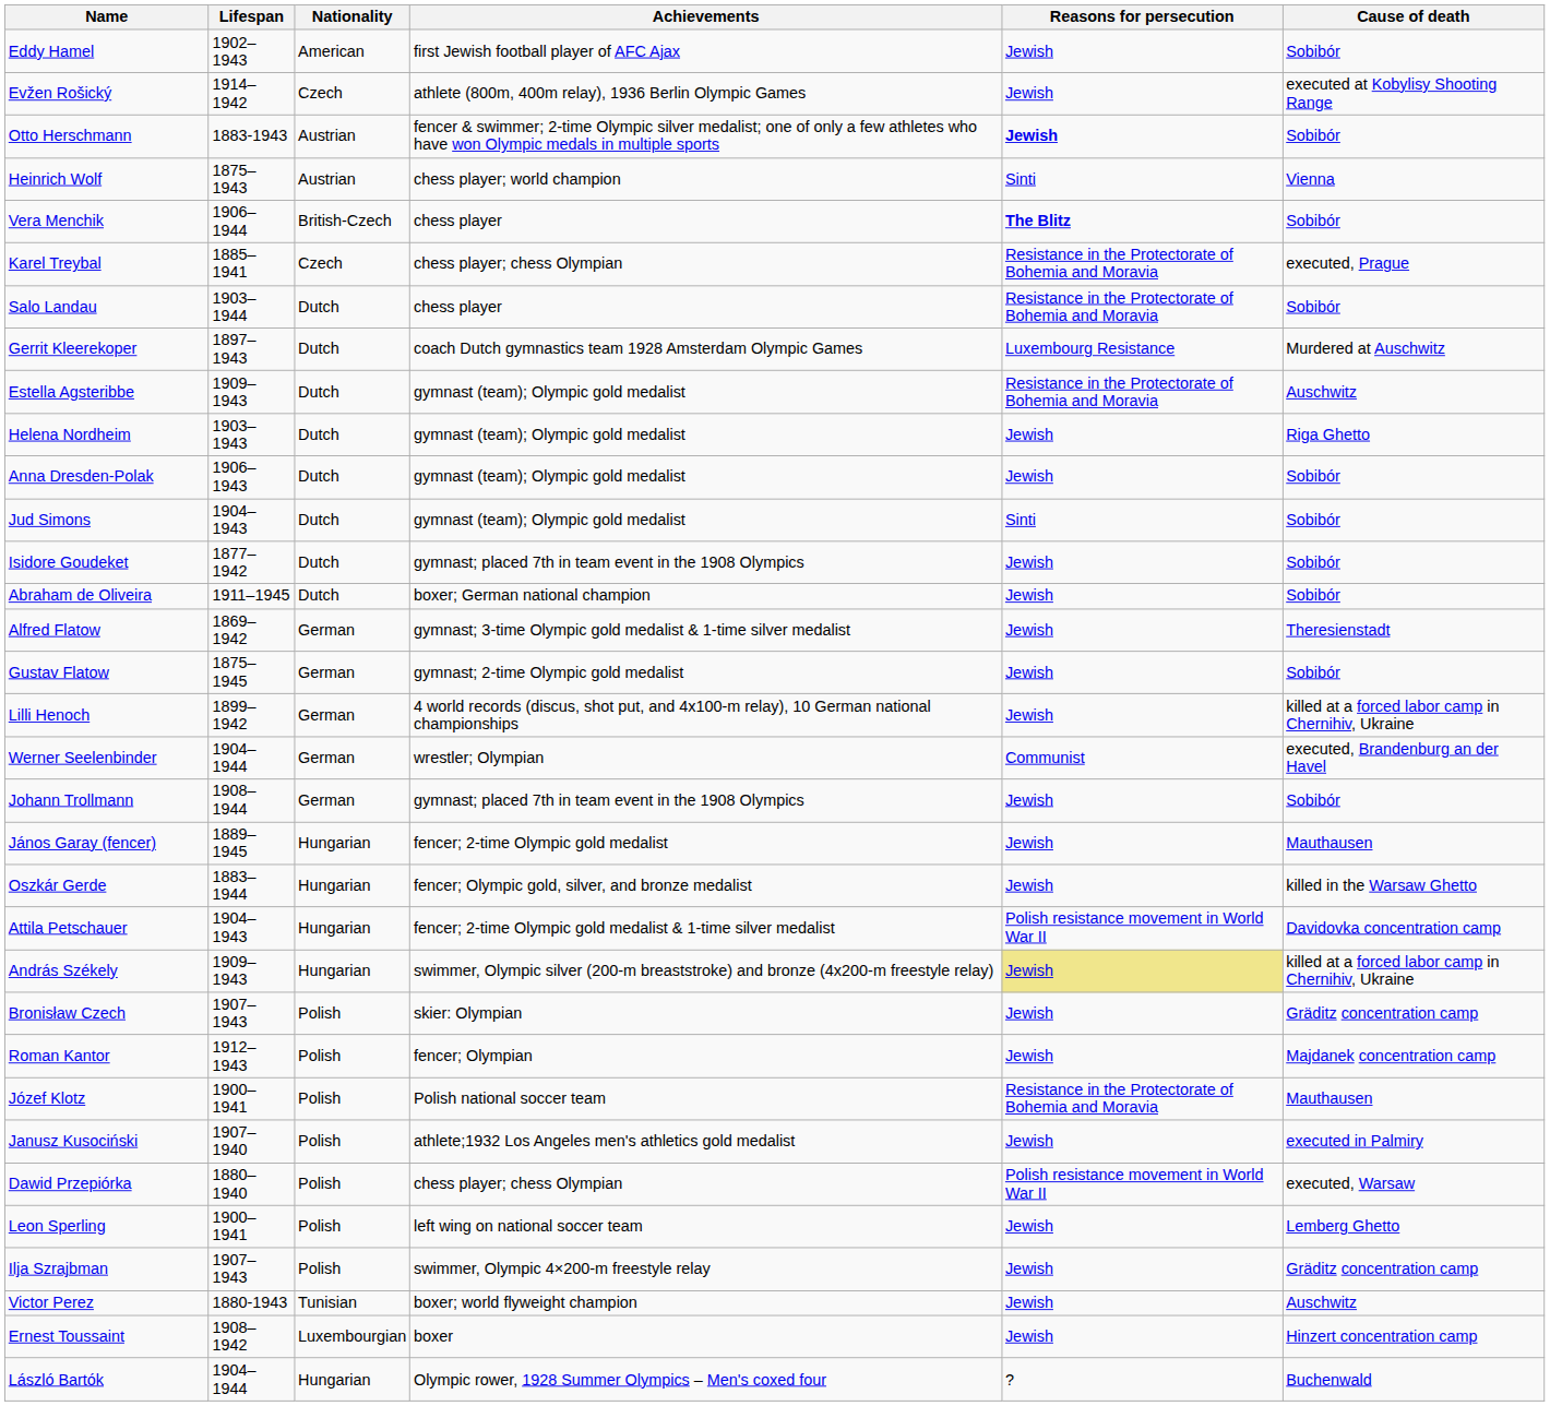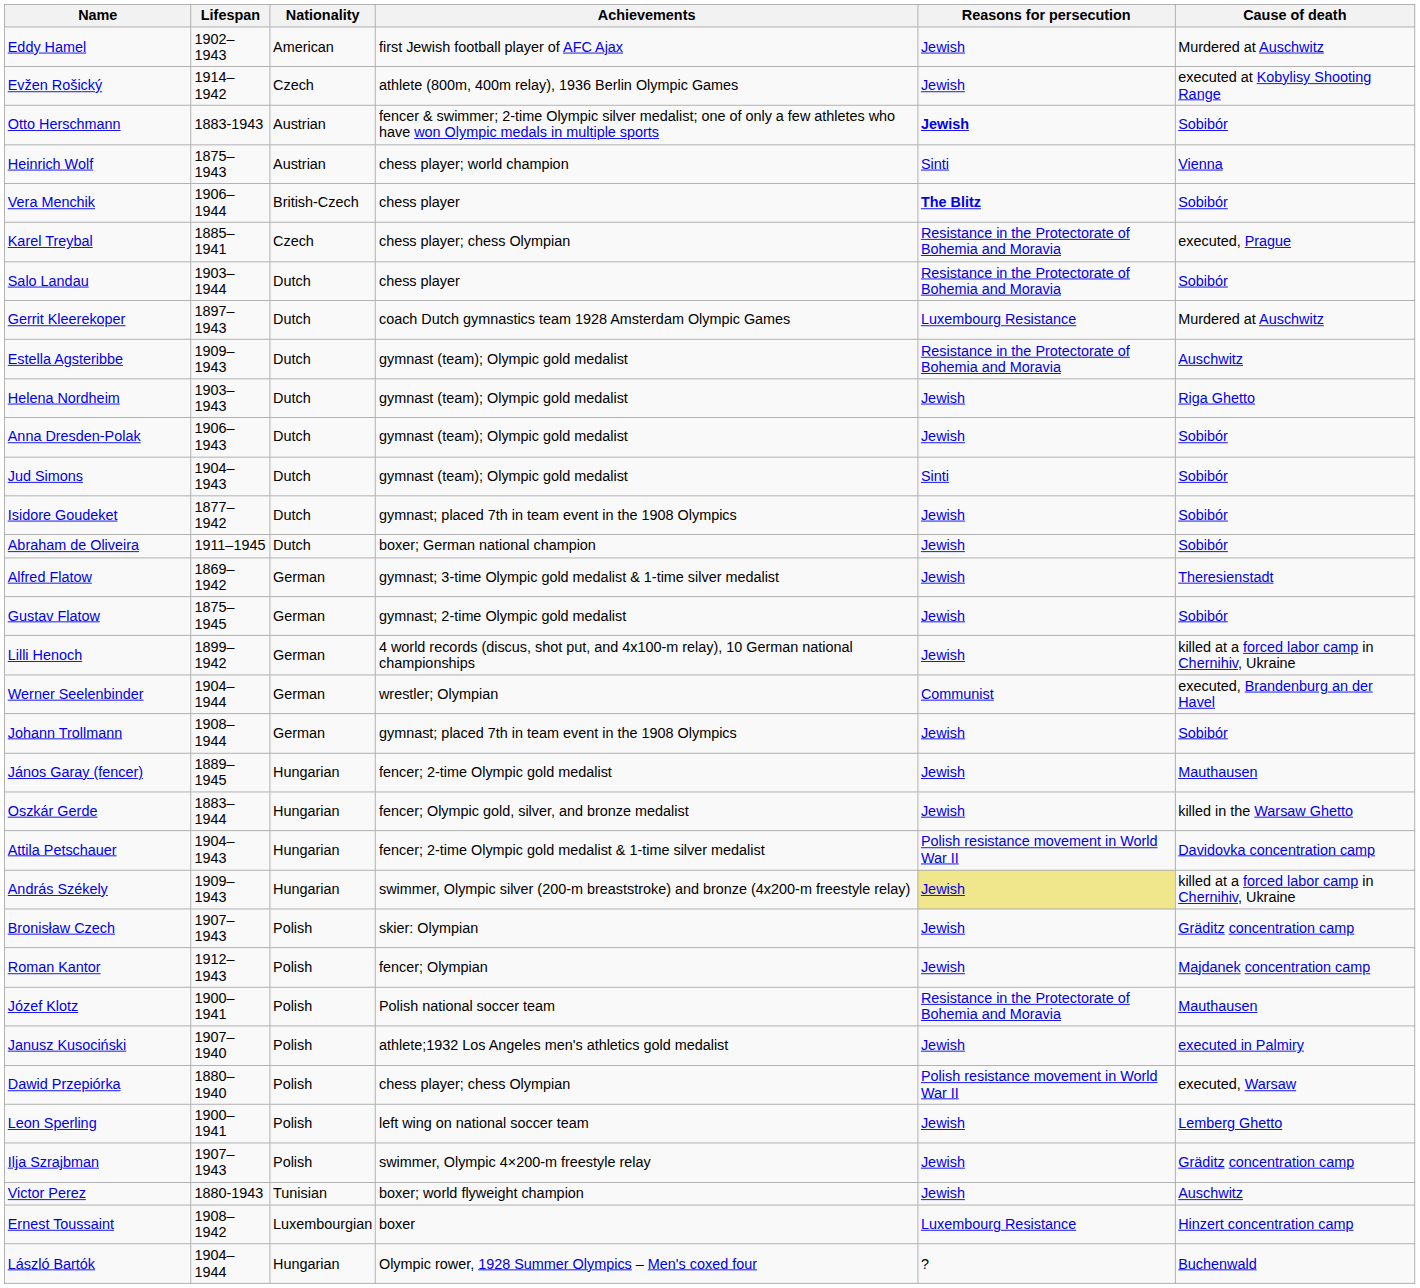 <table class="wikitable sortable">
 <tr align=left>
 <th width=200>Name</th>
 <th width=80>Lifespan</th>
 <th width=100>Nationality</th>
 <th>Achievements</th>
 <th>Reasons for persecution</th>
 <th>Cause of death</th>
 </tr>
 <tr>
 <td><a href='#'>Eddy Hamel</a></td>
 <td>1902–1943</td>
 <td>American</td>
 <td>first Jewish football player of <a href='#'>AFC Ajax</a></td>
 <td><a href='#'>Jewish</a></td>
-<td><a href='#'>Sobibór</a></td>
+<td>Murdered at <a href='#'>Auschwitz</a></td>
 </tr>
 <tr>
 <td><a href='#'>Evžen Rošický</a></td>
 <td>1914–1942</td>
 <td>Czech</td>
 <td>athlete (800m, 400m relay), 1936 Berlin Olympic Games</td>
 <td><a href='#'>Jewish</a></td>
 <td>executed at <a href='#'>Kobylisy Shooting Range</a></td>
 </tr>
 <tr>
 <td><a href='#'>Otto Herschmann</a></td>
 <td>1883-1943</td>
 <td>Austrian</td>
 <td>fencer & swimmer; 2-time Olympic silver medalist; one of only a few athletes who have <a href='#'>won Olympic medals in multiple sports</a></td>
 <td><strong><a href='#'>Jewish</a></strong></td>
 <td><a href='#'>Sobibór</a></td>
 </tr>
 <tr>
 <td><a href='#'>Heinrich Wolf</a></td>
 <td>1875–1943</td>
 <td>Austrian</td>
 <td>chess player; world champion</td>
 <td><a href='#'>Sinti</a></td>
 <td><a href='#'>Vienna</a></td>
 </tr>
 <tr>
 <td><a href='#'>Vera Menchik</a></td>
 <td>1906–1944</td>
 <td>British-Czech</td>
 <td>chess player</td>
 <td><strong><a href='#'>The Blitz</a></strong></td>
 <td><a href='#'>Sobibór</a></td>
 </tr>
 <tr>
 <td><a href='#'>Karel Treybal</a></td>
 <td>1885–1941</td>
 <td>Czech</td>
 <td>chess player; chess Olympian</td>
 <td><a href='#'>Resistance in the Protectorate of Bohemia and Moravia</a></td>
 <td>executed, <a href='#'>Prague</a></td>
 </tr>
 <tr>
 <td><a href='#'>Salo Landau</a></td>
 <td>1903–1944</td>
 <td>Dutch</td>
 <td>chess player</td>
 <td><a href='#'>Resistance in the Protectorate of Bohemia and Moravia</a></td>
 <td><a href='#'>Sobibór</a></td>
 </tr>
 <tr>
 <td><a href='#'>Gerrit Kleerekoper</a></td>
 <td>1897–1943</td>
 <td>Dutch</td>
 <td>coach Dutch gymnastics team 1928 Amsterdam Olympic Games</td>
 <td><a href='#'>Luxembourg Resistance</a></td>
 <td>Murdered at <a href='#'>Auschwitz</a></td>
 </tr>
 <tr>
 <td><a href='#'>Estella Agsteribbe</a></td>
 <td>1909–1943</td>
 <td>Dutch</td>
 <td>gymnast (team); Olympic gold medalist</td>
 <td><a href='#'>Resistance in the Protectorate of Bohemia and Moravia</a></td>
 <td><a href='#'>Auschwitz</a></td>
 </tr>
 <tr>
 <td><a href='#'>Helena Nordheim</a></td>
 <td>1903–1943</td>
 <td>Dutch</td>
 <td>gymnast (team); Olympic gold medalist</td>
 <td><a href='#'>Jewish</a></td>
 <td><a href='#'>Riga Ghetto</a></td>
 </tr>
 <tr>
 <td><a href='#'>Anna Dresden-Polak</a></td>
 <td>1906–1943</td>
 <td>Dutch</td>
 <td>gymnast (team); Olympic gold medalist</td>
 <td><a href='#'>Jewish</a></td>
 <td><a href='#'>Sobibór</a></td>
 </tr>
 <tr>
 <td><a href='#'>Jud Simons</a></td>
 <td>1904–1943</td>
 <td>Dutch</td>
 <td>gymnast (team); Olympic gold medalist</td>
 <td><a href='#'>Sinti</a></td>
 <td><a href='#'>Sobibór</a></td>
 </tr>
 <tr>
 <td><a href='#'>Isidore Goudeket</a></td>
 <td>1877–1942</td>
 <td>Dutch</td>
 <td>gymnast; placed 7th in team event in the 1908 Olympics</td>
 <td><a href='#'>Jewish</a></td>
 <td><a href='#'>Sobibór</a></td>
 </tr>
 <tr>
 <td><a href='#'>Abraham de Oliveira</a></td>
 <td>1911–1945</td>
 <td>Dutch</td>
 <td>boxer; German national champion</td>
 <td><a href='#'>Jewish</a></td>
 <td><a href='#'>Sobibór</a></td>
 </tr>
 <tr>
 <td><a href='#'>Alfred Flatow</a></td>
 <td>1869–1942</td>
 <td>German</td>
 <td>gymnast; 3-time Olympic gold medalist & 1-time silver medalist</td>
 <td><a href='#'>Jewish</a></td>
 <td><a href='#'>Theresienstadt</a></td>
 </tr>
 <tr>
 <td><a href='#'>Gustav Flatow</a></td>
 <td>1875–1945</td>
 <td>German</td>
 <td>gymnast; 2-time Olympic gold medalist</td>
 <td><a href='#'>Jewish</a></td>
 <td><a href='#'>Sobibór</a></td>
 </tr>
 <tr>
 <td><a href='#'>Lilli Henoch</a></td>
 <td>1899–1942</td>
 <td>German</td>
 <td>4 world records (discus, shot put, and 4x100-m relay), 10 German national championships</td>
 <td><a href='#'>Jewish</a></td>
 <td>killed at a <a href='#'>forced labor camp</a> in <a href='#'>Chernihiv</a>, Ukraine</td>
 </tr>
 <tr>
 <td><a href='#'>Werner Seelenbinder</a></td>
 <td>1904–1944</td>
 <td>German</td>
 <td>wrestler; Olympian</td>
 <td><a href='#'>Communist</a></td>
 <td>executed, <a href='#'>Brandenburg an der Havel</a></td>
 </tr>
 <tr>
 <td><a href='#'>Johann Trollmann</a></td>
 <td>1908–1944</td>
 <td>German</td>
 <td>gymnast; placed 7th in team event in the 1908 Olympics</td>
 <td><a href='#'>Jewish</a></td>
 <td><a href='#'>Sobibór</a></td>
 </tr>
 <tr>
 <td><a href='#'>János Garay (fencer)</a></td>
 <td>1889–1945</td>
 <td>Hungarian</td>
 <td>fencer; 2-time Olympic gold medalist</td>
 <td><a href='#'>Jewish</a></td>
 <td><a href='#'>Mauthausen</a></td>
 </tr>
 <tr>
 <td><a href='#'>Oszkár Gerde</a></td>
 <td>1883–1944</td>
 <td>Hungarian</td>
 <td>fencer; Olympic gold, silver, and bronze medalist</td>
 <td><a href='#'>Jewish</a></td>
 <td>killed in the <a href='#'>Warsaw Ghetto</a></td>
 </tr>
 <tr>
 <td><a href='#'>Attila Petschauer</a></td>
 <td>1904–1943</td>
 <td>Hungarian</td>
 <td>fencer; 2-time Olympic gold medalist & 1-time silver medalist</td>
 <td><a href='#'>Polish resistance movement in World War II</a></td>
 <td><a href='#'>Davidovka concentration camp</a></td>
 </tr>
 <tr>
 <td><a href='#'>András Székely</a></td>
 <td>1909–1943</td>
 <td>Hungarian</td>
 <td>swimmer, Olympic silver (200-m breaststroke) and bronze (4x200-m freestyle relay)</td>
 <td style="background: khaki;"><a href='#'>Jewish</a></td>
 <td>killed at a <a href='#'>forced labor camp</a> in <a href='#'>Chernihiv</a>, Ukraine</td>
 </tr>
 <tr>
 <td><a href='#'>Bronisław Czech</a></td>
 <td>1907–1943</td>
 <td>Polish</td>
 <td>skier: Olympian</td>
 <td><a href='#'>Jewish</a></td>
 <td><a href='#'>Gräditz</a> <a href='#'>concentration camp</a></td>
 </tr>
 <tr>
 <td><a href='#'>Roman Kantor</a></td>
 <td>1912–1943</td>
 <td>Polish</td>
 <td>fencer; Olympian</td>
 <td><a href='#'>Jewish</a></td>
 <td><a href='#'>Majdanek</a> <a href='#'>concentration camp</a></td>
 </tr>
 <tr>
 <td><a href='#'>Józef Klotz</a></td>
 <td>1900–1941</td>
 <td>Polish</td>
 <td>Polish national soccer team</td>
 <td><a href='#'>Resistance in the Protectorate of Bohemia and Moravia</a></td>
 <td><a href='#'>Mauthausen</a></td>
 </tr>
 <tr>
 <td><a href='#'>Janusz Kusociński</a></td>
 <td>1907–1940</td>
 <td>Polish</td>
 <td>athlete;1932 Los Angeles men's athletics gold medalist</td>
 <td><a href='#'>Jewish</a></td>
 <td><a href='#'>executed in Palmiry</a></td>
 </tr>
 <tr>
 <td><a href='#'>Dawid Przepiórka</a></td>
 <td>1880–1940</td>
 <td>Polish</td>
 <td>chess player; chess Olympian</td>
 <td><a href='#'>Polish resistance movement in World War II</a></td>
 <td>executed, <a href='#'>Warsaw</a></td>
 </tr>
 <tr>
 <td><a href='#'>Leon Sperling</a></td>
 <td>1900–1941</td>
 <td>Polish</td>
 <td>left wing on national soccer team</td>
 <td><a href='#'>Jewish</a></td>
 <td><a href='#'>Lemberg Ghetto</a></td>
 </tr>
 <tr>
 <td><a href='#'>Ilja Szrajbman</a></td>
 <td>1907–1943</td>
 <td>Polish</td>
 <td>swimmer, Olympic 4×200-m freestyle relay</td>
 <td><a href='#'>Jewish</a></td>
 <td><a href='#'>Gräditz</a> <a href='#'>concentration camp</a></td>
 </tr>
 <tr>
 <td><a href='#'>Victor Perez</a></td>
 <td>1880-1943</td>
 <td>Tunisian</td>
 <td>boxer; world flyweight champion</td>
 <td><a href='#'>Jewish</a></td>
 <td><a href='#'>Auschwitz</a></td>
 </tr>
 <tr>
 <td><a href='#'>Ernest Toussaint</a></td>
 <td>1908–1942</td>
 <td>Luxembourgian</td>
 <td>boxer</td>
-<td><a href='#'>Jewish</a></td>
+<td><a href='#'>Luxembourg Resistance</a></td>
 <td><a href='#'>Hinzert concentration camp</a></td>
 </tr>
 <tr>
 <td><a href='#'>László Bartók</a></td>
 <td>1904–1944</td>
 <td>Hungarian</td>
 <td>Olympic rower, <a href='#'>1928 Summer Olympics</a> – <a href='#'>Men's coxed four</a></td>
 <td>?</td>
 <td><a href='#'>Buchenwald</a></td>
 </tr>
 </table>
